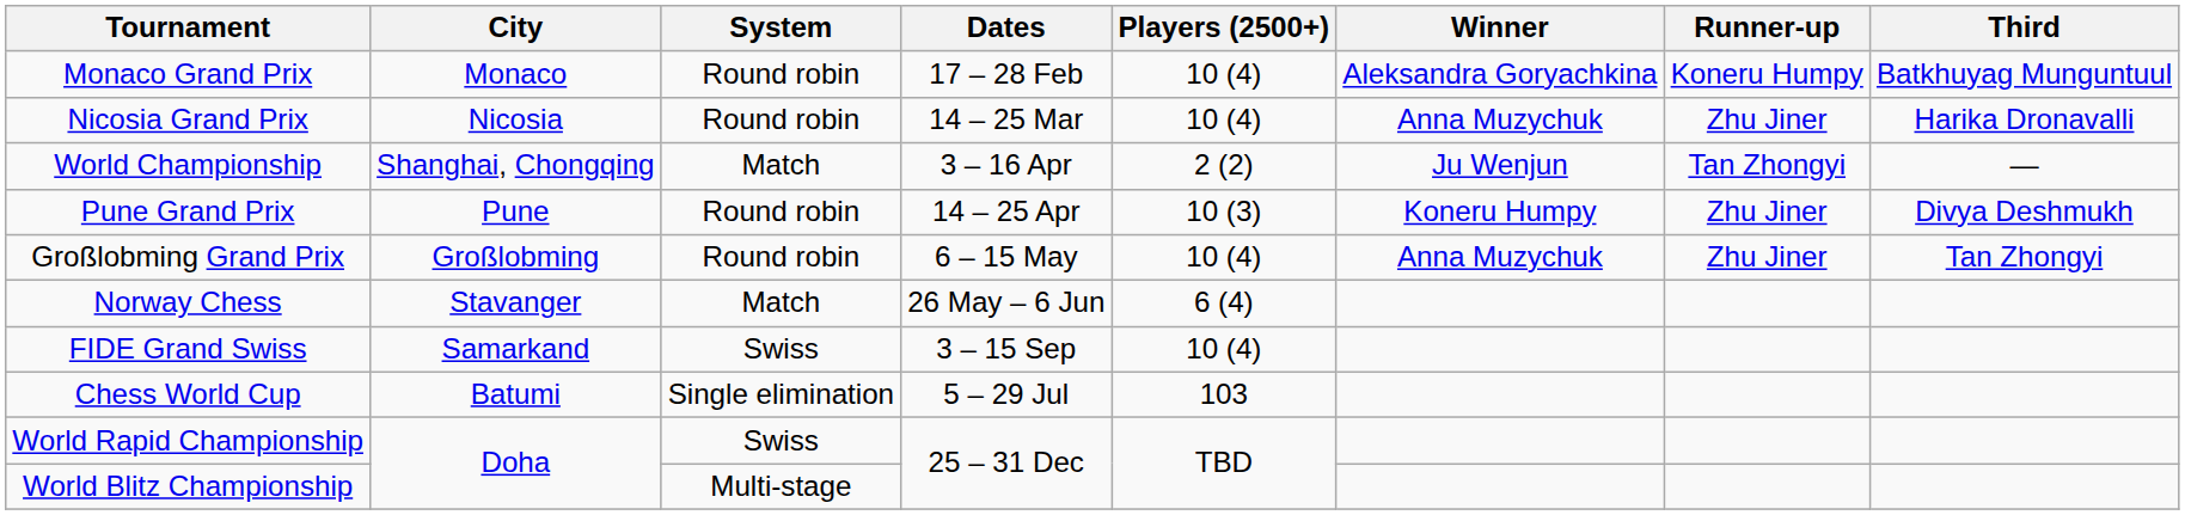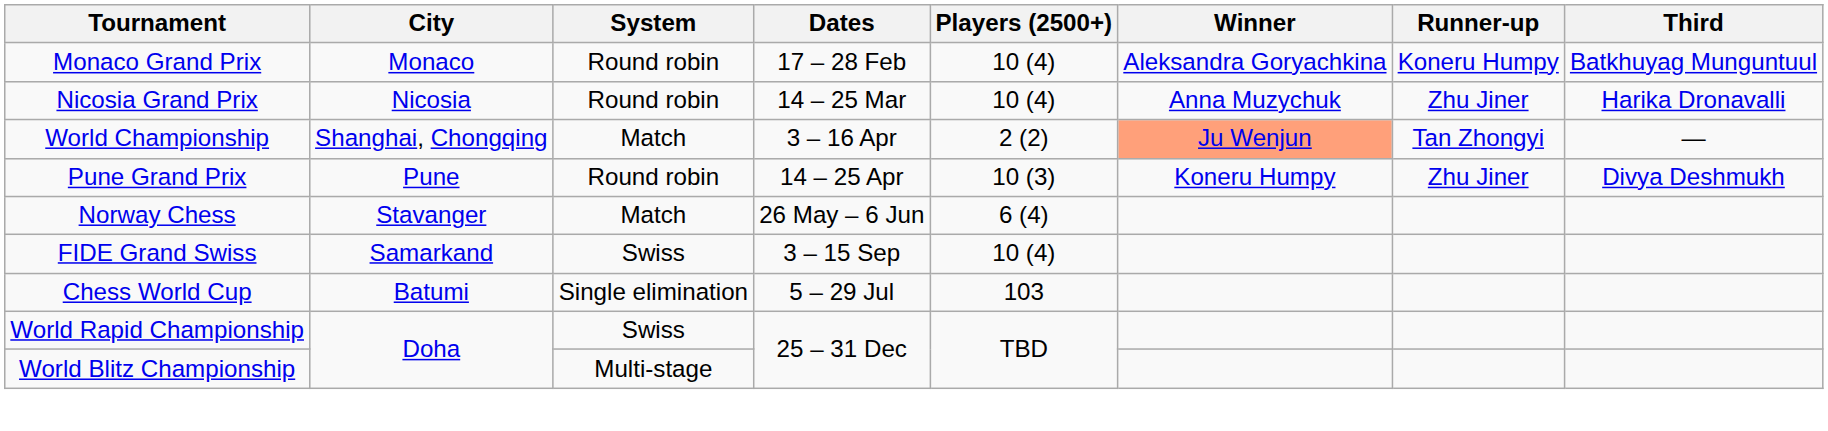 <table class="wikitable"  style="text-align: center;">
 <tr>
 <th>Tournament</th>
 <th>City</th>
 <th>System</th>
 <th>Dates</th>
 <th>Players (2500+)</th>
 <th>Winner</th>
 <th>Runner-up</th>
 <th>Third</th>
 </tr>
 <tr>
 <td><a href='#'>Monaco Grand Prix</a></td>
 <td> <a href='#'>Monaco</a></td>
 <td>Round robin</td>
 <td>17 – 28 Feb</td>
 <td>10 (4)</td>
 <td> <a href='#'>Aleksandra Goryachkina</a></td>
 <td> <a href='#'>Koneru Humpy</a></td>
 <td> <a href='#'>Batkhuyag Munguntuul</a></td>
 </tr>
 <tr>
 <td><a href='#'>Nicosia Grand Prix</a></td>
 <td> <a href='#'>Nicosia</a></td>
 <td>Round robin</td>
 <td>14 – 25 Mar</td>
 <td>10 (4)</td>
 <td> <a href='#'>Anna Muzychuk</a></td>
 <td> <a href='#'>Zhu Jiner</a></td>
 <td> <a href='#'>Harika Dronavalli</a></td>
 </tr>
 <tr>
 <td><a href='#'>World Championship</a></td>
 <td> <a href='#'>Shanghai</a>, <a href='#'>Chongqing</a></td>
 <td>Match</td>
 <td>3 – 16 Apr</td>
 <td>2 (2)</td>
-<td> <a href='#'>Ju Wenjun</a></td>
+<td style="background: lightsalmon;"> <a href='#'>Ju Wenjun</a></td>
 <td> <a href='#'>Tan Zhongyi</a></td>
 <td align="center">—</td>
 </tr>
 <tr>
 <td><a href='#'>Pune Grand Prix</a></td>
 <td> <a href='#'>Pune</a></td>
 <td>Round robin</td>
 <td>14 – 25 Apr</td>
 <td>10 (3)</td>
 <td> <a href='#'>Koneru Humpy</a></td>
 <td> <a href='#'>Zhu Jiner</a></td>
 <td> <a href='#'>Divya Deshmukh</a></td>
-</tr>
-<tr>
-<td>Großlobming <a href='#'>Grand Prix</a></td>
-<td> <a href='#'>Großlobming</a></td>
-<td>Round robin</td>
-<td>6 – 15 May</td>
-<td>10 (4)</td>
-<td> <a href='#'>Anna Muzychuk</a></td>
-<td> <a href='#'>Zhu Jiner</a></td>
-<td> <a href='#'>Tan Zhongyi</a></td>
 </tr>
 <tr>
 <td><a href='#'>Norway Chess</a></td>
 <td> <a href='#'>Stavanger</a></td>
 <td>Match</td>
 <td>26 May – 6 Jun</td>
 <td>6 (4)</td>
 <td></td>
 <td></td>
 <td></td>
 </tr>
 <tr>
 <td><a href='#'>FIDE Grand Swiss</a></td>
 <td> <a href='#'>Samarkand</a></td>
 <td>Swiss</td>
 <td>3 – 15 Sep</td>
 <td>10 (4)</td>
 <td></td>
 <td></td>
 <td></td>
 </tr>
 <tr>
 <td><a href='#'>Chess World Cup</a></td>
 <td> <a href='#'>Batumi</a></td>
 <td>Single elimination</td>
 <td>5 – 29 Jul</td>
 <td>103</td>
 <td></td>
 <td></td>
 <td></td>
 </tr>
 <tr>
 <td><a href='#'>World Rapid Championship</a></td>
 <td rowspan="2"> <a href='#'>Doha</a></td>
 <td>Swiss</td>
 <td rowspan="2">25 – 31 Dec</td>
 <td rowspan="2">TBD</td>
 <td></td>
 <td></td>
 <td></td>
 </tr>
 <tr>
 <td><a href='#'>World Blitz Championship</a></td>
 <td>Multi-stage</td>
 <td></td>
 <td></td>
 <td></td>
 </tr>
 </table>
